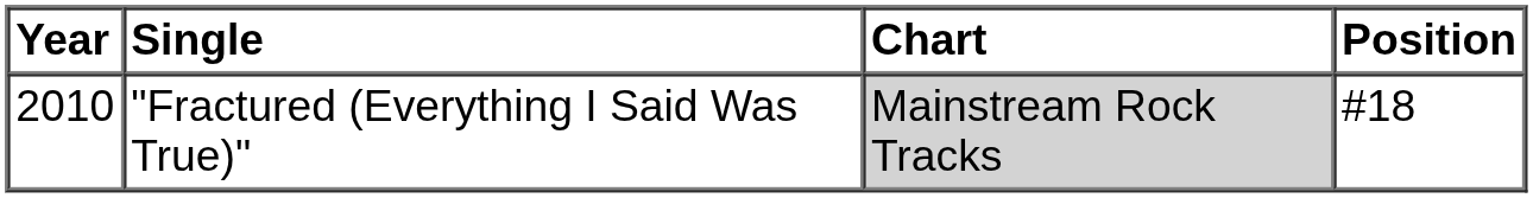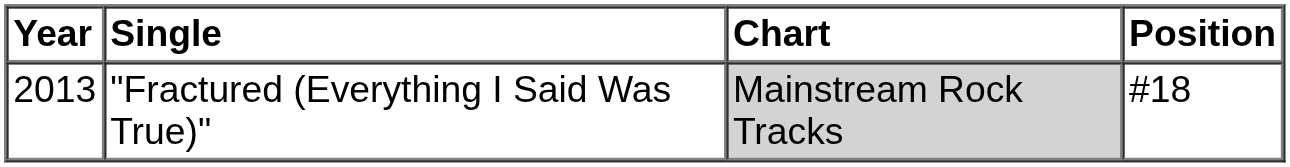 <table border=1 cellspacing=0 cellpadding=2 width="550">
 <tr>
 <th align="left" valign="top">Year</th>
 <th align="left" valign="top">Single</th>
 <th align="left" valign="top">Chart</th>
 <th align="left" valign="top">Position</th>
 </tr>
 <tr>
-<td align="left" valign="top">2010</td>
+<td align="left" valign="top">2013</td>
 <td align="left" valign="top">"Fractured (Everything I Said Was True)"</td>
 <td align="left" valign="top" style="background: lightgrey;">Mainstream Rock Tracks</td>
 <td align="left" valign="top">#18</td>
 </tr>
 <tr>
 </tr>
 </table>
